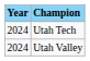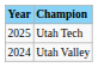 <table class="wikitable" style="font-size:85%;">
 <tr ! style="background-color: #87D3F8;">
 <td><strong>Year</strong></td>
 <td><strong>Champion</strong></td>
 </tr>
 <tr --->
-<td>2024</td>
+<td>2025</td>
 <td>Utah Tech</td>
 </tr>
 <tr>
 <td>2024</td>
 <td>Utah Valley</td>
 </tr>
 </table>
